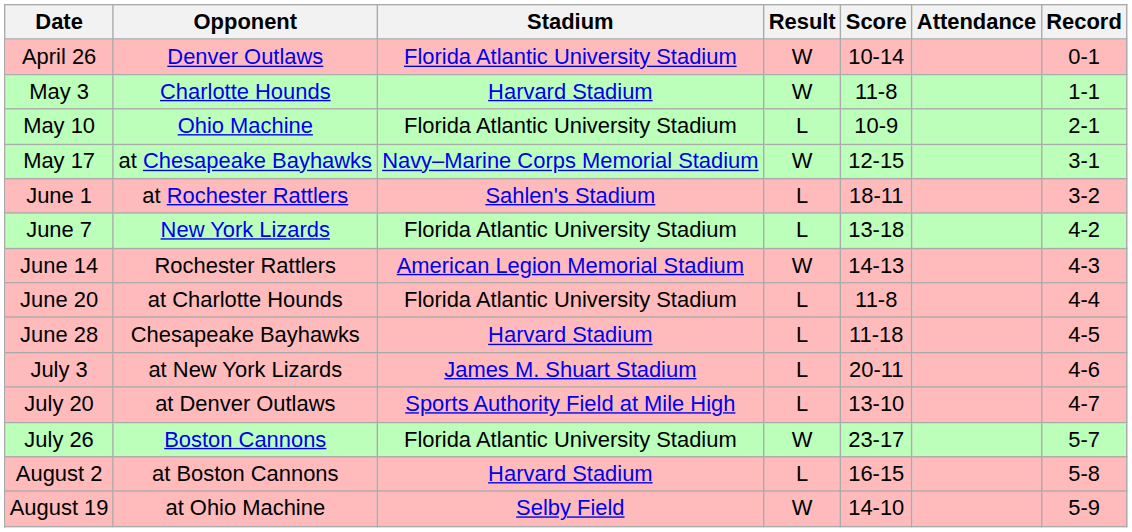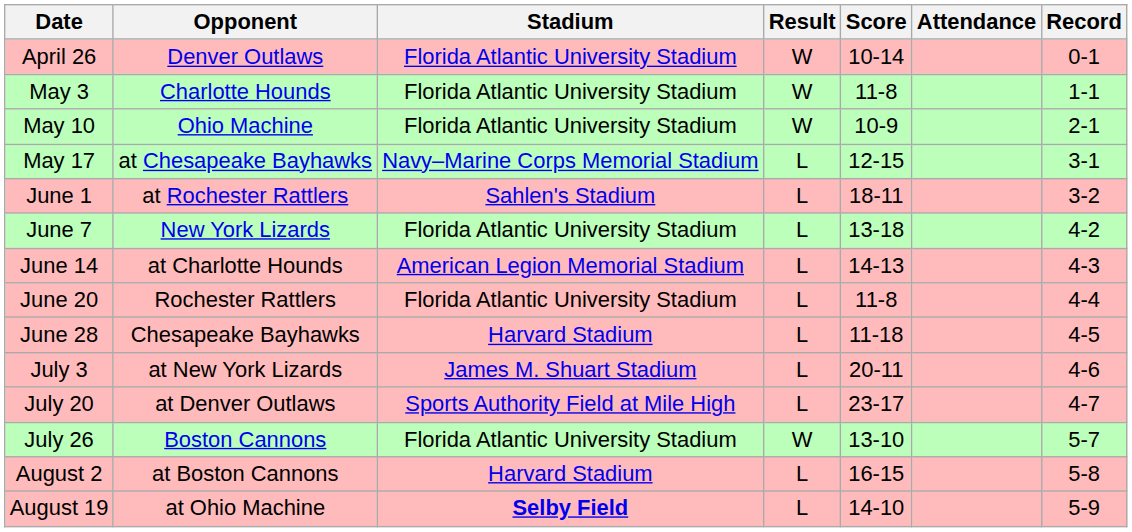 <table class="wikitable" style="text-align:center">
 <tr>
 <th>Date</th>
 <th>Opponent</th>
 <th>Stadium</th>
 <th>Result</th>
 <th>Score</th>
 <th>Attendance</th>
 <th>Record</th>
 </tr>
 <tr bgcolor="ffbbbb">
 <td>April 26</td>
 <td><a href='#'>Denver Outlaws</a></td>
 <td><a href='#'>Florida Atlantic University Stadium</a></td>
 <td>W</td>
 <td>10-14</td>
 <td></td>
 <td>0-1</td>
 </tr>
 <tr bgcolor="bbffbb">
 <td>May 3</td>
 <td><a href='#'>Charlotte Hounds</a></td>
-<td><a href='#'>Harvard Stadium</a></td>
+<td>Florida Atlantic University Stadium</td>
 <td>W</td>
 <td>11-8</td>
 <td></td>
 <td>1-1</td>
 </tr>
 <tr bgcolor="bbffbb">
 <td>May 10</td>
 <td><a href='#'>Ohio Machine</a></td>
 <td>Florida Atlantic University Stadium</td>
-<td>L</td>
+<td>W</td>
 <td>10-9</td>
 <td></td>
 <td>2-1</td>
 </tr>
 <tr bgcolor="bbffbb">
 <td>May 17</td>
 <td>at <a href='#'>Chesapeake Bayhawks</a></td>
 <td><a href='#'>Navy–Marine Corps Memorial Stadium</a></td>
-<td>W</td>
+<td>L</td>
 <td>12-15</td>
 <td></td>
 <td>3-1</td>
 </tr>
 <tr bgcolor="ffbbbb">
 <td>June 1</td>
 <td>at <a href='#'>Rochester Rattlers</a></td>
 <td><a href='#'>Sahlen's Stadium</a></td>
 <td>L</td>
 <td>18-11</td>
 <td></td>
 <td>3-2</td>
 </tr>
 <tr bgcolor="bbffbb">
 <td>June 7</td>
 <td><a href='#'>New York Lizards</a></td>
 <td>Florida Atlantic University Stadium</td>
 <td>L</td>
 <td>13-18</td>
 <td></td>
 <td>4-2</td>
 </tr>
 <tr bgcolor="ffbbbb">
 <td>June 14</td>
-<td>Rochester Rattlers</td>
+<td>at Charlotte Hounds</td>
 <td><a href='#'>American Legion Memorial Stadium</a></td>
-<td>W</td>
+<td>L</td>
 <td>14-13</td>
 <td></td>
 <td>4-3</td>
 </tr>
 <tr bgcolor="ffbbbb">
 <td>June 20</td>
-<td>at Charlotte Hounds</td>
+<td>Rochester Rattlers</td>
 <td>Florida Atlantic University Stadium</td>
 <td>L</td>
 <td>11-8</td>
 <td></td>
 <td>4-4</td>
 </tr>
 <tr bgcolor="ffbbbb">
 <td>June 28</td>
 <td>Chesapeake Bayhawks</td>
 <td><a href='#'>Harvard Stadium</a></td>
 <td>L</td>
 <td>11-18</td>
 <td></td>
 <td>4-5</td>
 </tr>
 <tr bgcolor="ffbbbb">
 <td>July 3</td>
 <td>at New York Lizards</td>
 <td><a href='#'>James M. Shuart Stadium</a></td>
 <td>L</td>
 <td>20-11</td>
 <td></td>
 <td>4-6</td>
 </tr>
 <tr bgcolor="ffbbbb">
 <td>July 20</td>
 <td>at Denver Outlaws</td>
 <td><a href='#'>Sports Authority Field at Mile High</a></td>
 <td>L</td>
-<td>13-10</td>
+<td>23-17</td>
 <td></td>
 <td>4-7</td>
 </tr>
 <tr bgcolor="bbffbb">
 <td>July 26</td>
 <td><a href='#'>Boston Cannons</a></td>
 <td>Florida Atlantic University Stadium</td>
 <td>W</td>
-<td>23-17</td>
+<td>13-10</td>
 <td></td>
 <td>5-7</td>
 </tr>
 <tr bgcolor="ffbbbb">
 <td>August 2</td>
 <td>at Boston Cannons</td>
 <td><a href='#'>Harvard Stadium</a></td>
 <td>L</td>
 <td>16-15</td>
 <td></td>
 <td>5-8</td>
 </tr>
 <tr bgcolor="ffbbbb">
 <td>August 19</td>
 <td>at Ohio Machine</td>
-<td><a href='#'>Selby Field</a></td>
-<td>W</td>
+<td><strong><a href='#'>Selby Field</a></strong></td>
+<td>L</td>
 <td>14-10</td>
 <td></td>
 <td>5-9</td>
 </tr>
 </table>
